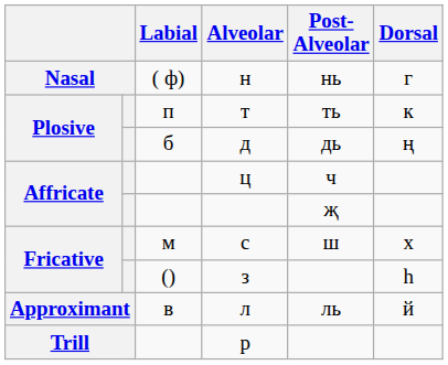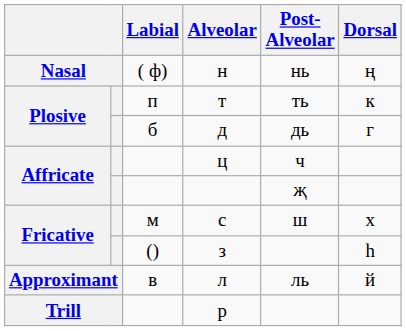 <table class="wikitable" style=text-align:center>
 <tr>
 <th colspan=2></th>
 <th><a href='#'>Labial</a></th>
 <th><a href='#'>Alveolar</a></th>
 <th><a href='#'>Post-<br>Alveolar</a></th>
 <th><a href='#'>Dorsal</a></th>
 </tr>
 <tr>
 <th colspan="2"><a href='#'>Nasal</a></th>
 <td>( ф)</td>
 <td> н</td>
 <td> нь</td>
-<td> г</td>
+<td> ң</td>
 </tr>
 <tr>
 <th rowspan="2"><a href='#'>Plosive</a></th>
 <th></th>
 <td> п</td>
 <td> т</td>
 <td> ть</td>
 <td> к</td>
 </tr>
 <tr>
 <th></th>
 <td> б</td>
 <td> д</td>
 <td> дь</td>
-<td> ң</td>
+<td> г</td>
 </tr>
 <tr>
 <th rowspan=2><a href='#'>Affricate</a></th>
 <th></th>
 <td></td>
 <td> ц</td>
 <td> ч</td>
 <td></td>
 </tr>
 <tr>
 <th></th>
 <td></td>
 <td></td>
 <td> җ</td>
 <td></td>
 </tr>
 <tr>
 <th rowspan=2><a href='#'>Fricative</a></th>
 <th></th>
 <td> м</td>
 <td> с</td>
 <td> ш</td>
 <td> х</td>
 </tr>
 <tr>
 <th></th>
 <td>()</td>
 <td> з</td>
 <td></td>
 <td>  һ</td>
 </tr>
 <tr>
 <th colspan="2"><a href='#'>Approximant</a></th>
 <td> в</td>
 <td> л</td>
 <td> ль</td>
 <td> й</td>
 </tr>
 <tr>
 <th colspan="2"><a href='#'>Trill</a></th>
 <td></td>
 <td> р</td>
 <td></td>
 <td></td>
 </tr>
 </table>
